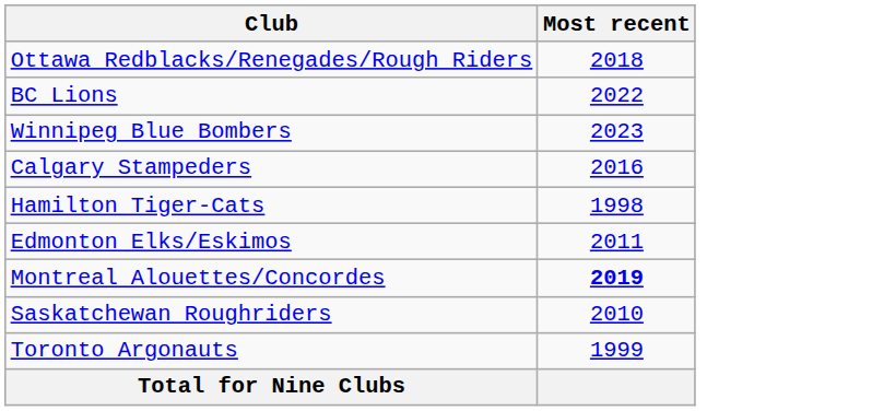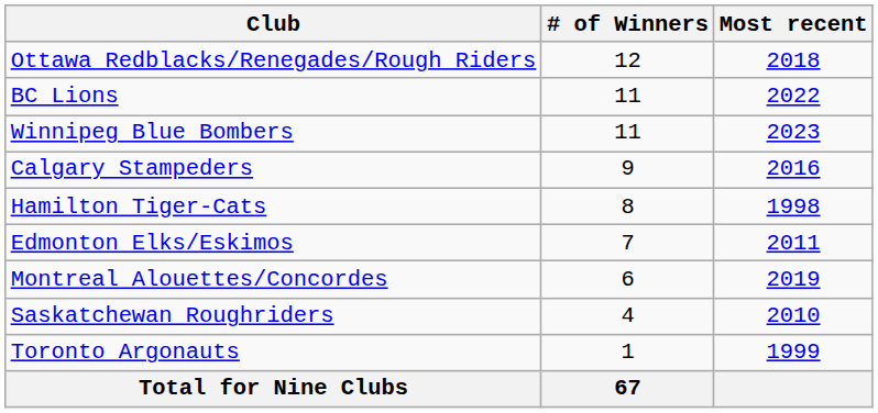 <table class="wikitable sortable">
 <tr>
 <th>Club</th>
+<th># of Winners</th>
 <th>Most recent</th>
 </tr>
 <tr>
 <td><a href='#'>Ottawa Redblacks/Renegades/Rough Riders</a></td>
+<td style="text-align:center">12</td>
 <td style="text-align:center"><a href='#'>2018</a></td>
 </tr>
 <tr>
 <td><a href='#'>BC Lions</a></td>
+<td style="text-align:center">11</td>
 <td style="text-align:center"><a href='#'>2022</a></td>
 </tr>
 <tr>
 <td><a href='#'>Winnipeg Blue Bombers</a></td>
+<td style="text-align:center">11</td>
 <td style="text-align:center"><a href='#'>2023</a></td>
 </tr>
 <tr>
 <td><a href='#'>Calgary Stampeders</a></td>
+<td style="text-align:center">9</td>
 <td style="text-align:center"><a href='#'>2016</a></td>
 </tr>
 <tr>
 <td><a href='#'>Hamilton Tiger-Cats</a></td>
+<td style="text-align:center">8</td>
 <td style="text-align:center"><a href='#'>1998</a></td>
 </tr>
 <tr>
 <td><a href='#'>Edmonton Elks/Eskimos</a></td>
+<td style="text-align:center">7</td>
 <td style="text-align:center"><a href='#'>2011</a></td>
 </tr>
 <tr>
 <td><a href='#'>Montreal Alouettes/Concordes</a></td>
-<td style="text-align:center"><strong><a href='#'>2019</a></strong></td>
+<td style="text-align:center">6</td>
+<td style="text-align:center"><a href='#'>2019</a></td>
 </tr>
 <tr>
 <td><a href='#'>Saskatchewan Roughriders</a></td>
+<td style="text-align:center">4</td>
 <td style="text-align:center"><a href='#'>2010</a></td>
 </tr>
 <tr>
 <td><a href='#'>Toronto Argonauts</a></td>
+<td style="text-align:center">1</td>
 <td style="text-align:center"><a href='#'>1999</a></td>
 </tr>
 <tr>
 <th>Total for Nine Clubs</th>
+<th>67</th>
 <th></th>
 </tr>
 </table>
